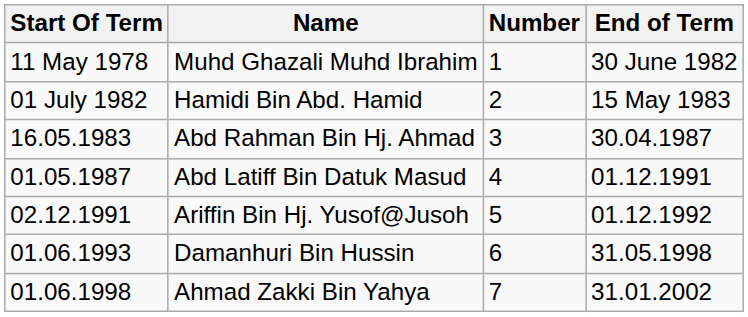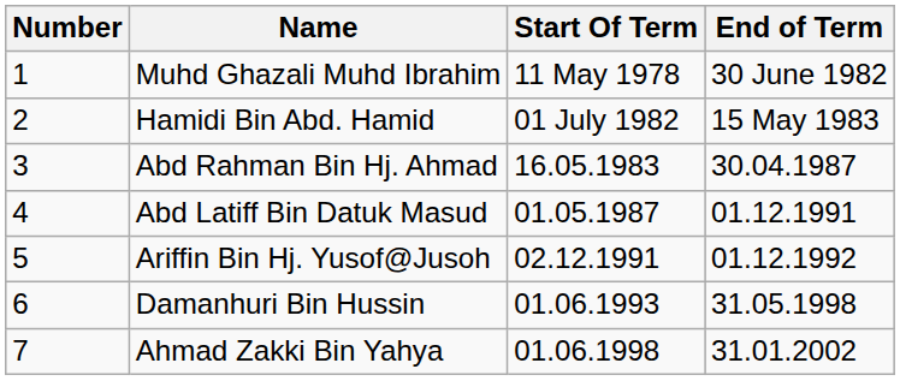 <table class="wikitable sortable">
 <tr>
+<th>Number</th>
+<th>Name</th>
 <th>Start Of Term</th>
-<th>Name</th>
-<th>Number</th>
 <th>End of Term</th>
 </tr>
 <tr>
+<td>1</td>
+<td>Muhd Ghazali Muhd Ibrahim</td>
 <td>11 May 1978</td>
-<td>Muhd Ghazali Muhd Ibrahim</td>
-<td>1</td>
 <td>30 June 1982</td>
 </tr>
 <tr>
+<td>2</td>
+<td>Hamidi Bin Abd. Hamid</td>
 <td>01 July 1982</td>
-<td>Hamidi Bin Abd. Hamid</td>
-<td>2</td>
 <td>15 May 1983</td>
 </tr>
 <tr>
+<td>3</td>
+<td>Abd Rahman Bin Hj. Ahmad</td>
 <td>16.05.1983</td>
-<td>Abd Rahman Bin Hj. Ahmad</td>
-<td>3</td>
 <td>30.04.1987</td>
 </tr>
 <tr>
+<td>4</td>
+<td>Abd Latiff Bin Datuk Masud</td>
 <td>01.05.1987</td>
-<td>Abd Latiff Bin Datuk Masud</td>
-<td>4</td>
 <td>01.12.1991</td>
 </tr>
 <tr>
+<td>5</td>
+<td>Ariffin Bin Hj. Yusof@Jusoh</td>
 <td>02.12.1991</td>
-<td>Ariffin Bin Hj. Yusof@Jusoh</td>
-<td>5</td>
 <td>01.12.1992</td>
 </tr>
 <tr>
+<td>6</td>
+<td>Damanhuri Bin Hussin</td>
 <td>01.06.1993</td>
-<td>Damanhuri Bin Hussin</td>
-<td>6</td>
 <td>31.05.1998</td>
 </tr>
 <tr>
+<td>7</td>
+<td>Ahmad Zakki Bin Yahya</td>
 <td>01.06.1998</td>
-<td>Ahmad Zakki Bin Yahya</td>
-<td>7</td>
 <td>31.01.2002</td>
 </tr>
 </table>
